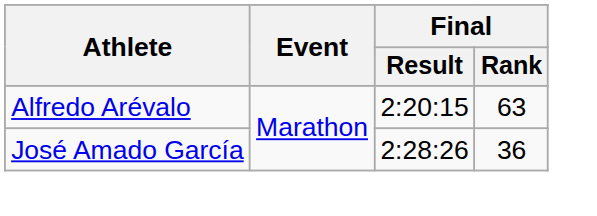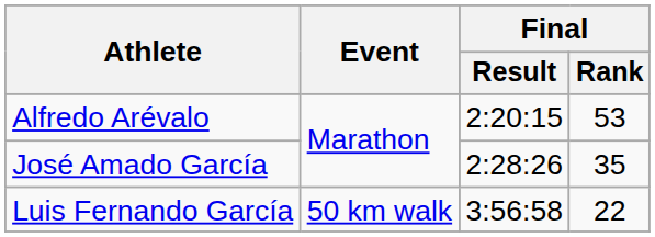 <table class=wikitable style="font-size:90%">
 <tr>
 <th rowspan="2">Athlete</th>
 <th rowspan="2">Event</th>
 <th colspan="2">Final</th>
 </tr>
 <tr style="font-size:95%">
 <th>Result</th>
 <th>Rank</th>
 </tr>
 <tr align=center>
 <td align=left><a href='#'>Alfredo Arévalo</a></td>
 <td align=left rowspan=2><a href='#'>Marathon</a></td>
 <td>2:20:15</td>
-<td>63</td>
+<td>53</td>
 </tr>
 <tr align=center>
 <td align=left><a href='#'>José Amado García</a></td>
 <td>2:28:26</td>
-<td>36</td>
+<td>35</td>
+</tr>
+<tr align=center>
+<td align=left><a href='#'>Luis Fernando García</a></td>
+<td align=left><a href='#'>50 km walk</a></td>
+<td>3:56:58</td>
+<td>22</td>
 </tr>
 </table>
